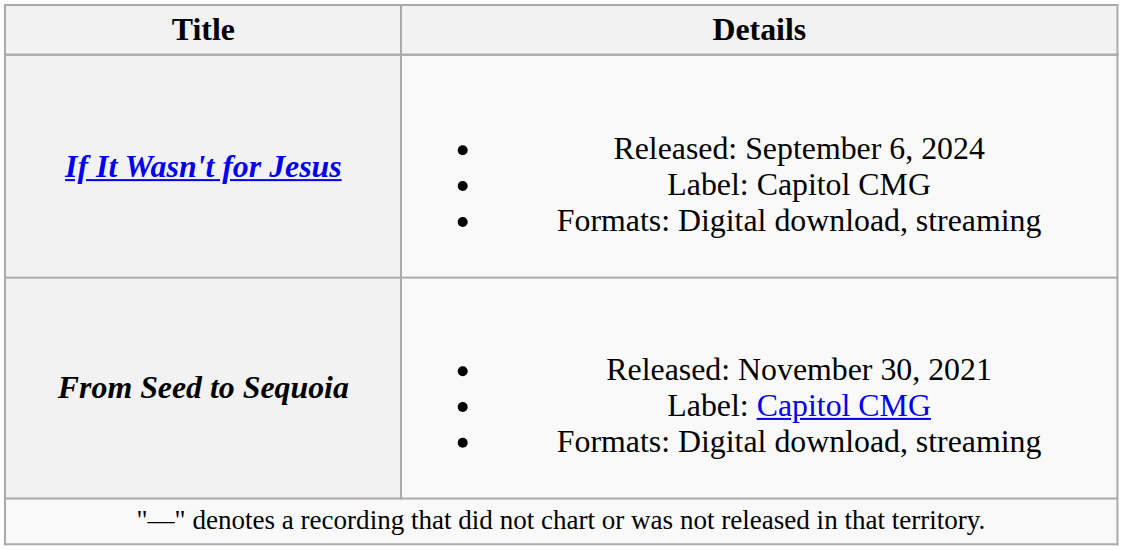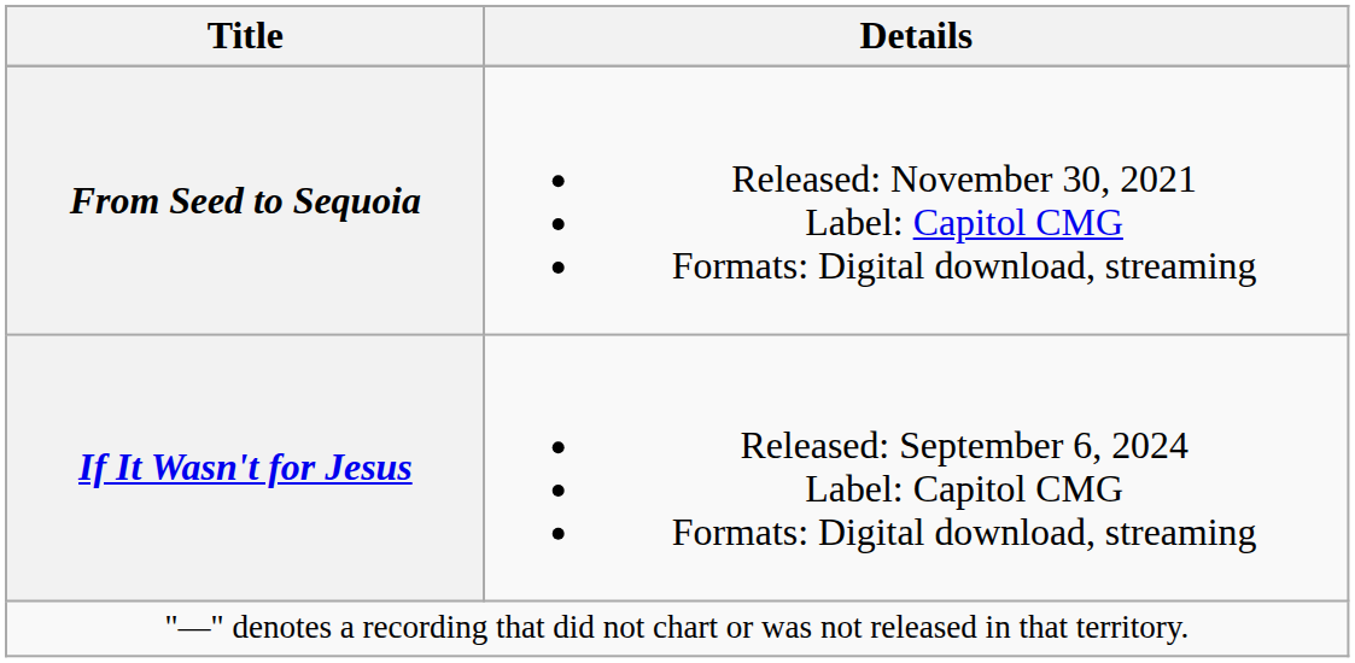 <table class="wikitable plainrowheaders" style="text-align:center;">
 <tr>
 <th scope="col" style="width:12em;">Title</th>
 <th scope="col" style="width:22em;">Details</th>
 </tr>
 <tr>
 </tr>
 <tr>
+<th scope="row"><em>From Seed to Sequoia</em></th>
+<td><br><ul><li>Released: November 30, 2021</li><li>Label: <a href='#'>Capitol CMG</a></li><li>Formats: Digital download, streaming</li></ul></td>
+</tr>
+<tr>
 <th scope="row"><em><a href='#'>If It Wasn't for Jesus</a></em></th>
 <td><br><ul><li>Released: September 6, 2024</li><li>Label: Capitol CMG</li><li>Formats: Digital download, streaming</li></ul></td>
-</tr>
-<tr>
-<th scope="row"><em>From Seed to Sequoia</em></th>
-<td><br><ul><li>Released: November 30, 2021</li><li>Label: <a href='#'>Capitol CMG</a></li><li>Formats: Digital download, streaming</li></ul></td>
 </tr>
 <tr>
 <td colspan="2" style="font-size:85%">"—" denotes a recording that did not chart or was not released in that territory.</td>
 </tr>
 </table>
